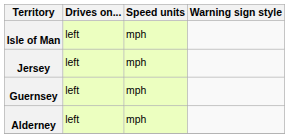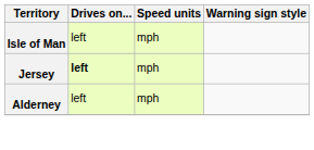 <table class="wikitable">
 <tr>
 <th>Territory</th>
 <th>Drives on...</th>
 <th>Speed units</th>
 <th>Warning sign style</th>
 </tr>
 <tr>
 <th><br>Isle of Man</th>
 <td style="background: #ECFFC0;">left</td>
 <td style="background: #ECFFC0;">mph</td>
 <td style="text-align:center;"></td>
 </tr>
 <tr>
 <th><br>Jersey</th>
-<td style="background: #ECFFC0;">left</td>
-<td style="background: #ECFFC0;">mph</td>
-<td style="text-align:center;"></td>
-</tr>
-<tr>
-<th><br>Guernsey</th>
-<td style="background: #ECFFC0;">left</td>
+<td style="background: #ECFFC0;"><strong>left</strong></td>
 <td style="background: #ECFFC0;">mph</td>
 <td style="text-align:center;"></td>
 </tr>
 <tr>
 <th><br>Alderney</th>
 <td style="background: #ECFFC0;">left</td>
 <td style="background: #ECFFC0;">mph</td>
 <td style="text-align:center;"></td>
 </tr>
 <tr>
 </tr>
 </table>
